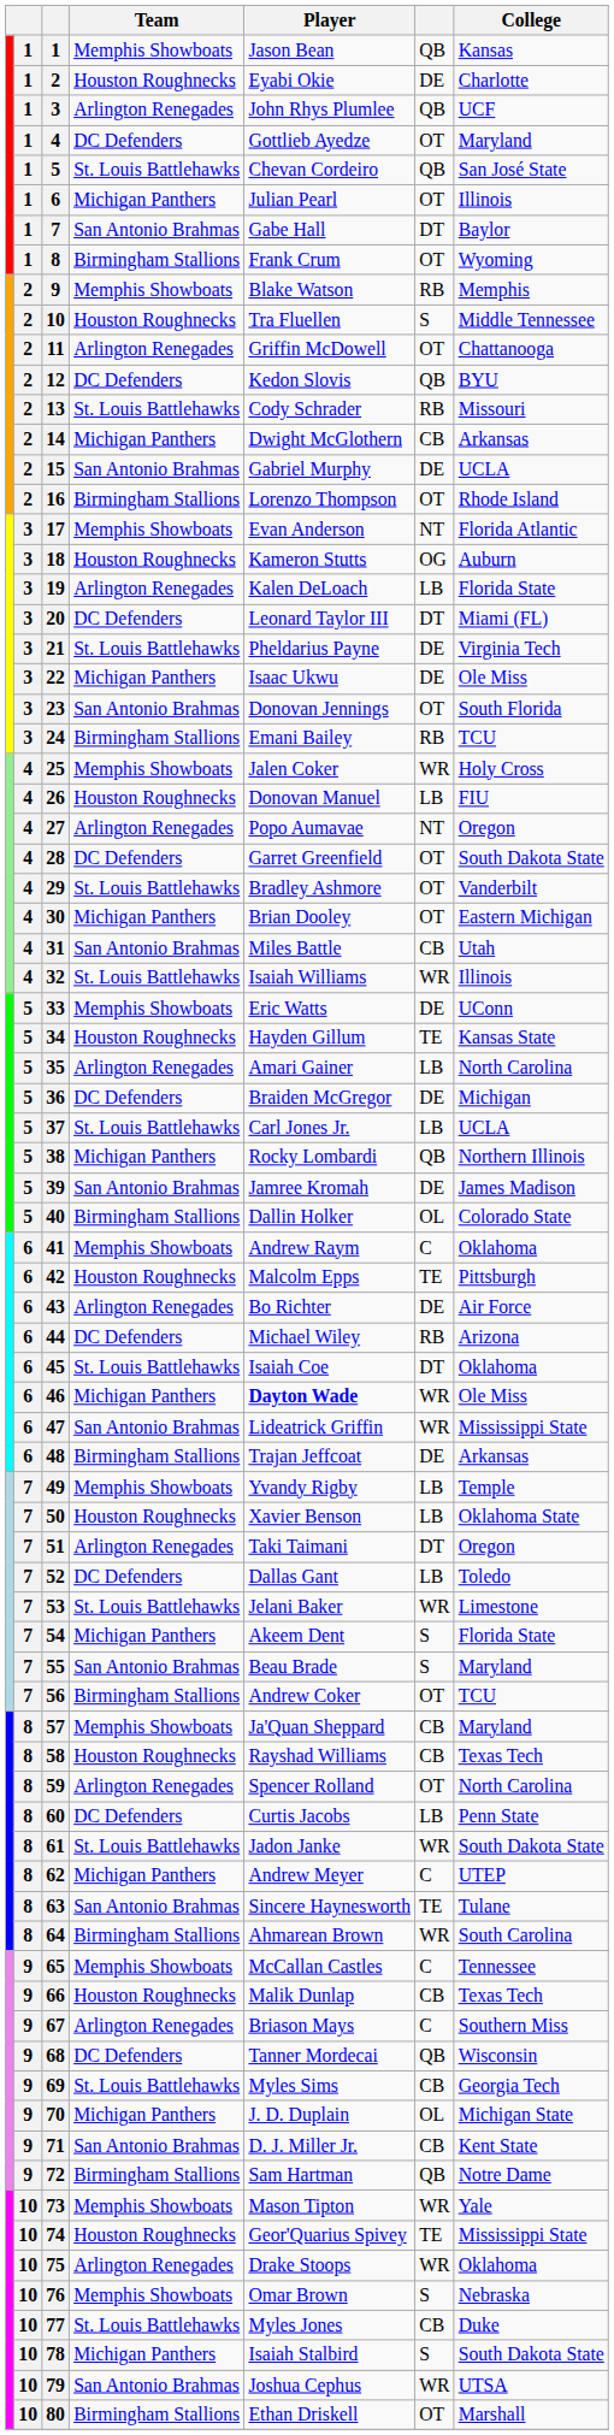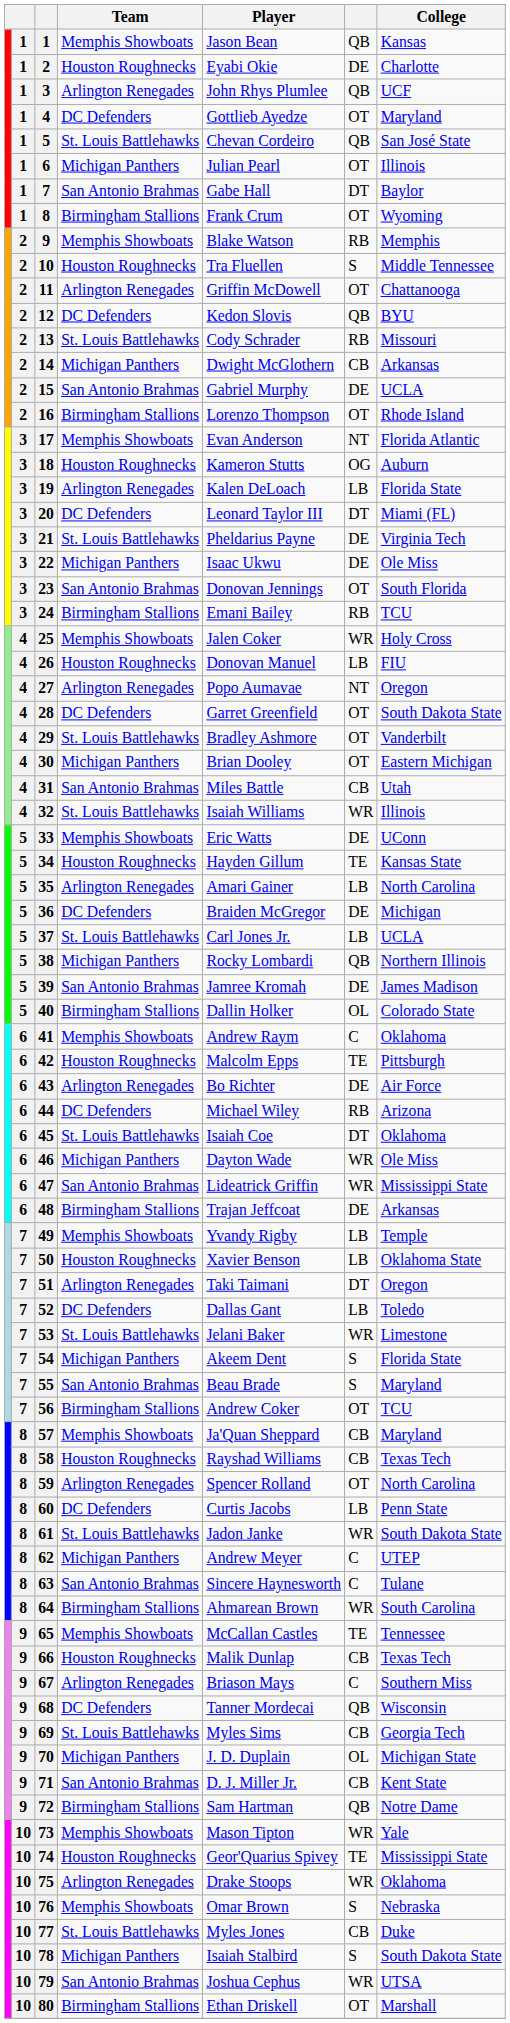 <table class="wikitable sortable">
 <tr>
 <th colspan="2"></th>
 <th></th>
 <th>Team</th>
 <th>Player</th>
 <th></th>
 <th>College</th>
 </tr>
 <tr>
 <th rowspan="8" style="background-color:red"></th>
 <th>1</th>
 <th>1</th>
 <td><a href='#'>Memphis Showboats</a></td>
 <td><a href='#'>Jason Bean</a></td>
 <td>QB</td>
 <td><a href='#'>Kansas</a></td>
 </tr>
 <tr>
 <th>1</th>
 <th>2</th>
 <td><a href='#'>Houston Roughnecks</a></td>
 <td><a href='#'>Eyabi Okie</a></td>
 <td>DE</td>
 <td><a href='#'>Charlotte</a></td>
 </tr>
 <tr>
 <th>1</th>
 <th>3</th>
 <td><a href='#'>Arlington Renegades</a></td>
 <td><a href='#'>John Rhys Plumlee</a></td>
 <td>QB</td>
 <td><a href='#'>UCF</a></td>
 </tr>
 <tr>
 <th>1</th>
 <th>4</th>
 <td><a href='#'>DC Defenders</a></td>
 <td><a href='#'>Gottlieb Ayedze</a></td>
 <td>OT</td>
 <td><a href='#'>Maryland</a></td>
 </tr>
 <tr>
 <th>1</th>
 <th>5</th>
 <td><a href='#'>St. Louis Battlehawks</a></td>
 <td><a href='#'>Chevan Cordeiro</a></td>
 <td>QB</td>
 <td><a href='#'>San José State</a></td>
 </tr>
 <tr>
 <th>1</th>
 <th>6</th>
 <td><a href='#'>Michigan Panthers</a></td>
 <td><a href='#'>Julian Pearl</a></td>
 <td>OT</td>
 <td><a href='#'>Illinois</a></td>
 </tr>
 <tr>
 <th>1</th>
 <th>7</th>
 <td><a href='#'>San Antonio Brahmas</a></td>
 <td><a href='#'>Gabe Hall</a></td>
 <td>DT</td>
 <td><a href='#'>Baylor</a></td>
 </tr>
 <tr>
 <th>1</th>
 <th>8</th>
 <td><a href='#'>Birmingham Stallions</a></td>
 <td><a href='#'>Frank Crum</a></td>
 <td>OT</td>
 <td><a href='#'>Wyoming</a></td>
 </tr>
 <tr>
 <th rowspan="8" style="background-color:orange"></th>
 <th>2</th>
 <th>9</th>
 <td><a href='#'>Memphis Showboats</a></td>
 <td><a href='#'>Blake Watson</a></td>
 <td>RB</td>
 <td><a href='#'>Memphis</a></td>
 </tr>
 <tr>
 <th>2</th>
 <th>10</th>
 <td><a href='#'>Houston Roughnecks</a></td>
 <td><a href='#'>Tra Fluellen</a></td>
 <td>S</td>
 <td><a href='#'>Middle Tennessee</a></td>
 </tr>
 <tr>
 <th>2</th>
 <th>11</th>
 <td><a href='#'>Arlington Renegades</a></td>
 <td><a href='#'>Griffin McDowell</a></td>
 <td>OT</td>
 <td><a href='#'>Chattanooga</a></td>
 </tr>
 <tr>
 <th>2</th>
 <th>12</th>
 <td><a href='#'>DC Defenders</a></td>
 <td><a href='#'>Kedon Slovis</a></td>
 <td>QB</td>
 <td><a href='#'>BYU</a></td>
 </tr>
 <tr>
 <th>2</th>
 <th>13</th>
 <td><a href='#'>St. Louis Battlehawks</a></td>
 <td><a href='#'>Cody Schrader</a></td>
 <td>RB</td>
 <td><a href='#'>Missouri</a></td>
 </tr>
 <tr>
 <th>2</th>
 <th>14</th>
 <td><a href='#'>Michigan Panthers</a></td>
 <td><a href='#'>Dwight McGlothern</a></td>
 <td>CB</td>
 <td><a href='#'>Arkansas</a></td>
 </tr>
 <tr>
 <th>2</th>
 <th>15</th>
 <td><a href='#'>San Antonio Brahmas</a></td>
 <td><a href='#'>Gabriel Murphy</a></td>
 <td>DE</td>
 <td><a href='#'>UCLA</a></td>
 </tr>
 <tr>
 <th>2</th>
 <th>16</th>
 <td><a href='#'>Birmingham Stallions</a></td>
 <td><a href='#'>Lorenzo Thompson</a></td>
 <td>OT</td>
 <td><a href='#'>Rhode Island</a></td>
 </tr>
 <tr>
 <th rowspan="8" style="background-color:yellow"></th>
 <th>3</th>
 <th>17</th>
 <td><a href='#'>Memphis Showboats</a></td>
 <td><a href='#'>Evan Anderson</a></td>
 <td>NT</td>
 <td><a href='#'>Florida Atlantic</a></td>
 </tr>
 <tr>
 <th>3</th>
 <th>18</th>
 <td><a href='#'>Houston Roughnecks</a></td>
 <td><a href='#'>Kameron Stutts</a></td>
 <td>OG</td>
 <td><a href='#'>Auburn</a></td>
 </tr>
 <tr>
 <th>3</th>
 <th>19</th>
 <td><a href='#'>Arlington Renegades</a></td>
 <td><a href='#'>Kalen DeLoach</a></td>
 <td>LB</td>
 <td><a href='#'>Florida State</a></td>
 </tr>
 <tr>
 <th>3</th>
 <th>20</th>
 <td><a href='#'>DC Defenders</a></td>
 <td><a href='#'>Leonard Taylor III</a></td>
 <td>DT</td>
 <td><a href='#'>Miami (FL)</a></td>
 </tr>
 <tr>
 <th>3</th>
 <th>21</th>
 <td><a href='#'>St. Louis Battlehawks</a></td>
 <td><a href='#'>Pheldarius Payne</a></td>
 <td>DE</td>
 <td><a href='#'>Virginia Tech</a></td>
 </tr>
 <tr>
 <th>3</th>
 <th>22</th>
 <td><a href='#'>Michigan Panthers</a></td>
 <td><a href='#'>Isaac Ukwu</a></td>
 <td>DE</td>
 <td><a href='#'>Ole Miss</a></td>
 </tr>
 <tr>
 <th>3</th>
 <th>23</th>
 <td><a href='#'>San Antonio Brahmas</a></td>
 <td><a href='#'>Donovan Jennings</a></td>
 <td>OT</td>
 <td><a href='#'>South Florida</a></td>
 </tr>
 <tr>
 <th>3</th>
 <th>24</th>
 <td><a href='#'>Birmingham Stallions</a></td>
 <td><a href='#'>Emani Bailey</a></td>
 <td>RB</td>
 <td><a href='#'>TCU</a></td>
 </tr>
 <tr>
 <th rowspan="8" style="background-color:lightgreen"></th>
 <th>4</th>
 <th>25</th>
 <td><a href='#'>Memphis Showboats</a></td>
 <td><a href='#'>Jalen Coker</a></td>
 <td>WR</td>
 <td><a href='#'>Holy Cross</a></td>
 </tr>
 <tr>
 <th>4</th>
 <th>26</th>
 <td><a href='#'>Houston Roughnecks</a></td>
 <td><a href='#'>Donovan Manuel</a></td>
 <td>LB</td>
 <td><a href='#'>FIU</a></td>
 </tr>
 <tr>
 <th>4</th>
 <th>27</th>
 <td><a href='#'>Arlington Renegades</a></td>
 <td><a href='#'>Popo Aumavae</a></td>
 <td>NT</td>
 <td><a href='#'>Oregon</a></td>
 </tr>
 <tr>
 <th>4</th>
 <th>28</th>
 <td><a href='#'>DC Defenders</a></td>
 <td><a href='#'>Garret Greenfield</a></td>
 <td>OT</td>
 <td><a href='#'>South Dakota State</a></td>
 </tr>
 <tr>
 <th>4</th>
 <th>29</th>
 <td><a href='#'>St. Louis Battlehawks</a></td>
 <td><a href='#'>Bradley Ashmore</a></td>
 <td>OT</td>
 <td><a href='#'>Vanderbilt</a></td>
 </tr>
 <tr>
 <th>4</th>
 <th>30</th>
 <td><a href='#'>Michigan Panthers</a></td>
 <td><a href='#'>Brian Dooley</a></td>
 <td>OT</td>
 <td><a href='#'>Eastern Michigan</a></td>
 </tr>
 <tr>
 <th>4</th>
 <th>31</th>
 <td><a href='#'>San Antonio Brahmas</a></td>
 <td><a href='#'>Miles Battle</a></td>
 <td>CB</td>
 <td><a href='#'>Utah</a></td>
 </tr>
 <tr>
 <th>4</th>
 <th>32</th>
 <td><a href='#'>St. Louis Battlehawks</a></td>
 <td><a href='#'>Isaiah Williams</a></td>
 <td>WR</td>
 <td><a href='#'>Illinois</a></td>
 </tr>
 <tr>
 <th rowspan="8" style="background-color:lime"></th>
 <th>5</th>
 <th>33</th>
 <td><a href='#'>Memphis Showboats</a></td>
 <td><a href='#'>Eric Watts</a></td>
 <td>DE</td>
 <td><a href='#'>UConn</a></td>
 </tr>
 <tr>
 <th>5</th>
 <th>34</th>
 <td><a href='#'>Houston Roughnecks</a></td>
 <td><a href='#'>Hayden Gillum</a></td>
 <td>TE</td>
 <td><a href='#'>Kansas State</a></td>
 </tr>
 <tr>
 <th>5</th>
 <th>35</th>
 <td><a href='#'>Arlington Renegades</a></td>
 <td><a href='#'>Amari Gainer</a></td>
 <td>LB</td>
 <td><a href='#'>North Carolina</a></td>
 </tr>
 <tr>
 <th>5</th>
 <th>36</th>
 <td><a href='#'>DC Defenders</a></td>
 <td><a href='#'>Braiden McGregor</a></td>
 <td>DE</td>
 <td><a href='#'>Michigan</a></td>
 </tr>
 <tr>
 <th>5</th>
 <th>37</th>
 <td><a href='#'>St. Louis Battlehawks</a></td>
 <td><a href='#'>Carl Jones Jr.</a></td>
 <td>LB</td>
 <td><a href='#'>UCLA</a></td>
 </tr>
 <tr>
 <th>5</th>
 <th>38</th>
 <td><a href='#'>Michigan Panthers</a></td>
 <td><a href='#'>Rocky Lombardi</a></td>
 <td>QB</td>
 <td><a href='#'>Northern Illinois</a></td>
 </tr>
 <tr>
 <th>5</th>
 <th>39</th>
 <td><a href='#'>San Antonio Brahmas</a></td>
 <td><a href='#'>Jamree Kromah</a></td>
 <td>DE</td>
 <td><a href='#'>James Madison</a></td>
 </tr>
 <tr>
 <th>5</th>
 <th>40</th>
 <td><a href='#'>Birmingham Stallions</a></td>
 <td><a href='#'>Dallin Holker</a></td>
 <td>OL</td>
 <td><a href='#'>Colorado State</a></td>
 </tr>
 <tr>
 <th rowspan="8" style="background-color:cyan"></th>
 <th>6</th>
 <th>41</th>
 <td><a href='#'>Memphis Showboats</a></td>
 <td><a href='#'>Andrew Raym</a></td>
 <td>C</td>
 <td><a href='#'>Oklahoma</a></td>
 </tr>
 <tr>
 <th>6</th>
 <th>42</th>
 <td><a href='#'>Houston Roughnecks</a></td>
 <td><a href='#'>Malcolm Epps</a></td>
 <td>TE</td>
 <td><a href='#'>Pittsburgh</a></td>
 </tr>
 <tr>
 <th>6</th>
 <th>43</th>
 <td><a href='#'>Arlington Renegades</a></td>
 <td><a href='#'>Bo Richter</a></td>
 <td>DE</td>
 <td><a href='#'>Air Force</a></td>
 </tr>
 <tr>
 <th>6</th>
 <th>44</th>
 <td><a href='#'>DC Defenders</a></td>
 <td><a href='#'>Michael Wiley</a></td>
 <td>RB</td>
 <td><a href='#'>Arizona</a></td>
 </tr>
 <tr>
 <th>6</th>
 <th>45</th>
 <td><a href='#'>St. Louis Battlehawks</a></td>
 <td><a href='#'>Isaiah Coe</a></td>
 <td>DT</td>
 <td><a href='#'>Oklahoma</a></td>
 </tr>
 <tr>
 <th>6</th>
 <th>46</th>
 <td><a href='#'>Michigan Panthers</a></td>
-<td><strong><a href='#'>Dayton Wade</a></strong></td>
+<td><a href='#'>Dayton Wade</a></td>
 <td>WR</td>
 <td><a href='#'>Ole Miss</a></td>
 </tr>
 <tr>
 <th>6</th>
 <th>47</th>
 <td><a href='#'>San Antonio Brahmas</a></td>
 <td><a href='#'>Lideatrick Griffin</a></td>
 <td>WR</td>
 <td><a href='#'>Mississippi State</a></td>
 </tr>
 <tr>
 <th>6</th>
 <th>48</th>
 <td><a href='#'>Birmingham Stallions</a></td>
 <td><a href='#'>Trajan Jeffcoat</a></td>
 <td>DE</td>
 <td><a href='#'>Arkansas</a></td>
 </tr>
 <tr>
 <th rowspan="8" style="background-color:lightblue"></th>
 <th>7</th>
 <th>49</th>
 <td><a href='#'>Memphis Showboats</a></td>
 <td><a href='#'>Yvandy Rigby</a></td>
 <td>LB</td>
 <td><a href='#'>Temple</a></td>
 </tr>
 <tr>
 <th>7</th>
 <th>50</th>
 <td><a href='#'>Houston Roughnecks</a></td>
 <td><a href='#'>Xavier Benson</a></td>
 <td>LB</td>
 <td><a href='#'>Oklahoma State</a></td>
 </tr>
 <tr>
 <th>7</th>
 <th>51</th>
 <td><a href='#'>Arlington Renegades</a></td>
 <td><a href='#'>Taki Taimani</a></td>
 <td>DT</td>
 <td><a href='#'>Oregon</a></td>
 </tr>
 <tr>
 <th>7</th>
 <th>52</th>
 <td><a href='#'>DC Defenders</a></td>
 <td><a href='#'>Dallas Gant</a></td>
 <td>LB</td>
 <td><a href='#'>Toledo</a></td>
 </tr>
 <tr>
 <th>7</th>
 <th>53</th>
 <td><a href='#'>St. Louis Battlehawks</a></td>
 <td><a href='#'>Jelani Baker</a></td>
 <td>WR</td>
 <td><a href='#'>Limestone</a></td>
 </tr>
 <tr>
 <th>7</th>
 <th>54</th>
 <td><a href='#'>Michigan Panthers</a></td>
 <td><a href='#'>Akeem Dent</a></td>
 <td>S</td>
 <td><a href='#'>Florida State</a></td>
 </tr>
 <tr>
 <th>7</th>
 <th>55</th>
 <td><a href='#'>San Antonio Brahmas</a></td>
 <td><a href='#'>Beau Brade</a></td>
 <td>S</td>
 <td><a href='#'>Maryland</a></td>
 </tr>
 <tr>
 <th>7</th>
 <th>56</th>
 <td><a href='#'>Birmingham Stallions</a></td>
 <td><a href='#'>Andrew Coker</a></td>
 <td>OT</td>
 <td><a href='#'>TCU</a></td>
 </tr>
 <tr>
 <th rowspan="8" style="background-color:blue"></th>
 <th>8</th>
 <th>57</th>
 <td><a href='#'>Memphis Showboats</a></td>
 <td><a href='#'>Ja'Quan Sheppard</a></td>
 <td>CB</td>
 <td><a href='#'>Maryland</a></td>
 </tr>
 <tr>
 <th>8</th>
 <th>58</th>
 <td><a href='#'>Houston Roughnecks</a></td>
 <td><a href='#'>Rayshad Williams</a></td>
 <td>CB</td>
 <td><a href='#'>Texas Tech</a></td>
 </tr>
 <tr>
 <th>8</th>
 <th>59</th>
 <td><a href='#'>Arlington Renegades</a></td>
 <td><a href='#'>Spencer Rolland</a></td>
 <td>OT</td>
 <td><a href='#'>North Carolina</a></td>
 </tr>
 <tr>
 <th>8</th>
 <th>60</th>
 <td><a href='#'>DC Defenders</a></td>
 <td><a href='#'>Curtis Jacobs</a></td>
 <td>LB</td>
 <td><a href='#'>Penn State</a></td>
 </tr>
 <tr>
 <th>8</th>
 <th>61</th>
 <td><a href='#'>St. Louis Battlehawks</a></td>
 <td><a href='#'>Jadon Janke</a></td>
 <td>WR</td>
 <td><a href='#'>South Dakota State</a></td>
 </tr>
 <tr>
 <th>8</th>
 <th>62</th>
 <td><a href='#'>Michigan Panthers</a></td>
 <td><a href='#'>Andrew Meyer</a></td>
 <td>C</td>
 <td><a href='#'>UTEP</a></td>
 </tr>
 <tr>
 <th>8</th>
 <th>63</th>
 <td><a href='#'>San Antonio Brahmas</a></td>
 <td><a href='#'>Sincere Haynesworth</a></td>
-<td>TE</td>
+<td>C</td>
 <td><a href='#'>Tulane</a></td>
 </tr>
 <tr>
 <th>8</th>
 <th>64</th>
 <td><a href='#'>Birmingham Stallions</a></td>
 <td><a href='#'>Ahmarean Brown</a></td>
 <td>WR</td>
 <td><a href='#'>South Carolina</a></td>
 </tr>
 <tr>
 <th rowspan="8" style="background-color:violet"></th>
 <th>9</th>
 <th>65</th>
 <td><a href='#'>Memphis Showboats</a></td>
 <td><a href='#'>McCallan Castles</a></td>
-<td>C</td>
+<td>TE</td>
 <td><a href='#'>Tennessee</a></td>
 </tr>
 <tr>
 <th>9</th>
 <th>66</th>
 <td><a href='#'>Houston Roughnecks</a></td>
 <td><a href='#'>Malik Dunlap</a></td>
 <td>CB</td>
 <td><a href='#'>Texas Tech</a></td>
 </tr>
 <tr>
 <th>9</th>
 <th>67</th>
 <td><a href='#'>Arlington Renegades</a></td>
 <td><a href='#'>Briason Mays</a></td>
 <td>C</td>
 <td><a href='#'>Southern Miss</a></td>
 </tr>
 <tr>
 <th>9</th>
 <th>68</th>
 <td><a href='#'>DC Defenders</a></td>
 <td><a href='#'>Tanner Mordecai</a></td>
 <td>QB</td>
 <td><a href='#'>Wisconsin</a></td>
 </tr>
 <tr>
 <th>9</th>
 <th>69</th>
 <td><a href='#'>St. Louis Battlehawks</a></td>
 <td><a href='#'>Myles Sims</a></td>
 <td>CB</td>
 <td><a href='#'>Georgia Tech</a></td>
 </tr>
 <tr>
 <th>9</th>
 <th>70</th>
 <td><a href='#'>Michigan Panthers</a></td>
 <td><a href='#'>J. D. Duplain</a></td>
 <td>OL</td>
 <td><a href='#'>Michigan State</a></td>
 </tr>
 <tr>
 <th>9</th>
 <th>71</th>
 <td><a href='#'>San Antonio Brahmas</a></td>
 <td><a href='#'>D. J. Miller Jr.</a></td>
 <td>CB</td>
 <td><a href='#'>Kent State</a></td>
 </tr>
 <tr>
 <th>9</th>
 <th>72</th>
 <td><a href='#'>Birmingham Stallions</a></td>
 <td><a href='#'>Sam Hartman</a></td>
 <td>QB</td>
 <td><a href='#'>Notre Dame</a></td>
 </tr>
 <tr>
 <th rowspan="8" style="background-color:magenta"></th>
 <th>10</th>
 <th>73</th>
 <td><a href='#'>Memphis Showboats</a></td>
 <td><a href='#'>Mason Tipton</a></td>
 <td>WR</td>
 <td><a href='#'>Yale</a></td>
 </tr>
 <tr>
 <th>10</th>
 <th>74</th>
 <td><a href='#'>Houston Roughnecks</a></td>
 <td><a href='#'>Geor'Quarius Spivey</a></td>
 <td>TE</td>
 <td><a href='#'>Mississippi State</a></td>
 </tr>
 <tr>
 <th>10</th>
 <th>75</th>
 <td><a href='#'>Arlington Renegades</a></td>
 <td><a href='#'>Drake Stoops</a></td>
 <td>WR</td>
 <td><a href='#'>Oklahoma</a></td>
 </tr>
 <tr>
 <th>10</th>
 <th>76</th>
 <td><a href='#'>Memphis Showboats</a></td>
 <td><a href='#'>Omar Brown</a></td>
 <td>S</td>
 <td><a href='#'>Nebraska</a></td>
 </tr>
 <tr>
 <th>10</th>
 <th>77</th>
 <td><a href='#'>St. Louis Battlehawks</a></td>
 <td><a href='#'>Myles Jones</a></td>
 <td>CB</td>
 <td><a href='#'>Duke</a></td>
 </tr>
 <tr>
 <th>10</th>
 <th>78</th>
 <td><a href='#'>Michigan Panthers</a></td>
 <td><a href='#'>Isaiah Stalbird</a></td>
 <td>S</td>
 <td><a href='#'>South Dakota State</a></td>
 </tr>
 <tr>
 <th>10</th>
 <th>79</th>
 <td><a href='#'>San Antonio Brahmas</a></td>
 <td><a href='#'>Joshua Cephus</a></td>
 <td>WR</td>
 <td><a href='#'>UTSA</a></td>
 </tr>
 <tr>
 <th>10</th>
 <th>80</th>
 <td><a href='#'>Birmingham Stallions</a></td>
 <td><a href='#'>Ethan Driskell</a></td>
 <td>OT</td>
 <td><a href='#'>Marshall</a></td>
 </tr>
 <tr>
 </tr>
 </table>
